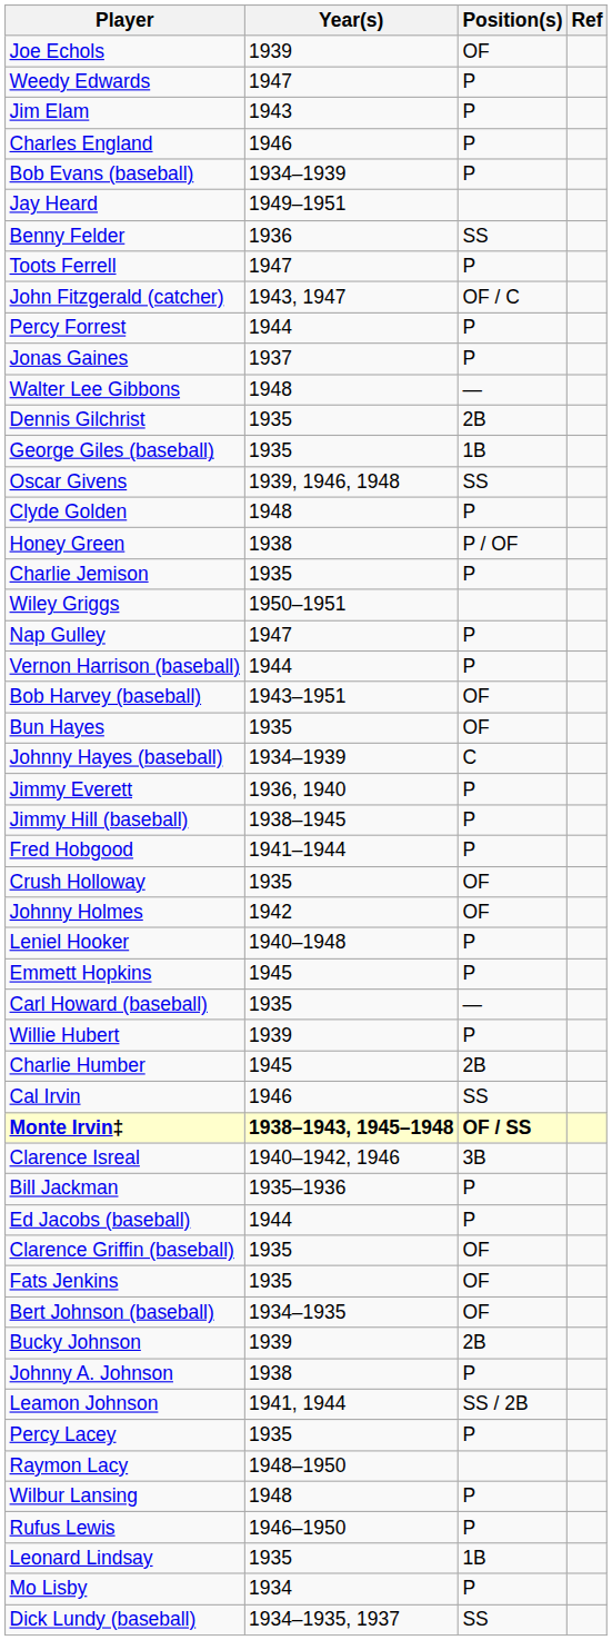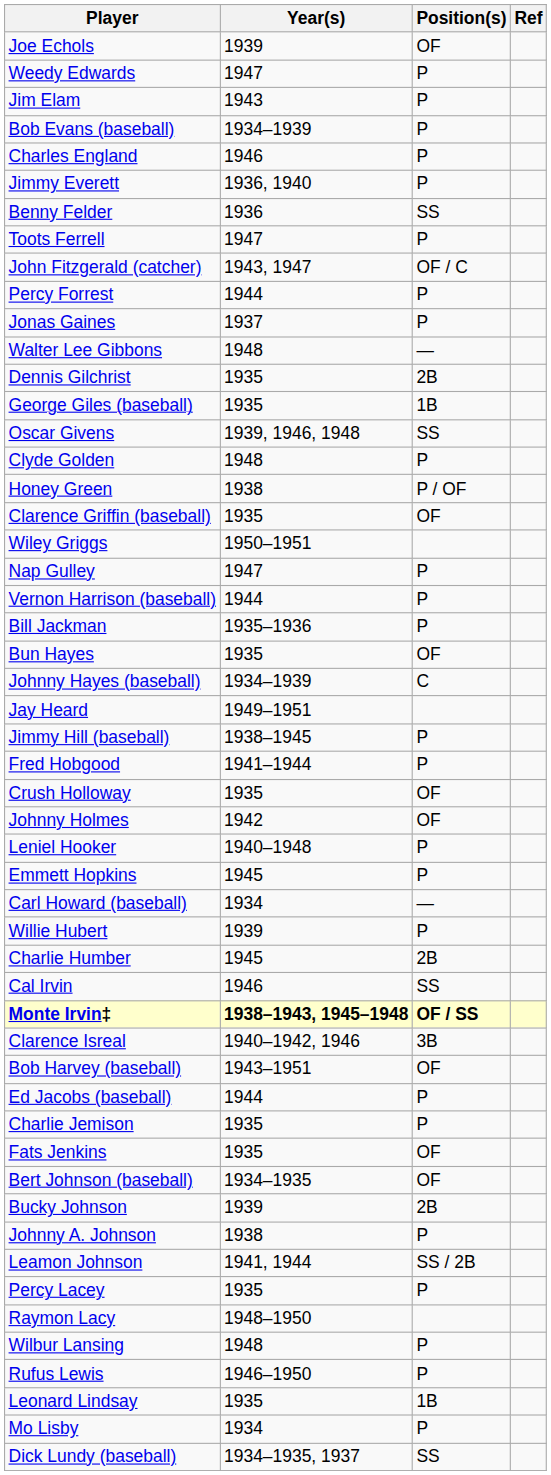 <table class="wikitable">
 <tr>
 <th>Player</th>
 <th>Year(s)</th>
 <th>Position(s)</th>
 <th>Ref</th>
 </tr>
 <tr>
 <td><a href='#'>Joe Echols</a></td>
 <td>1939</td>
 <td>OF</td>
 <td></td>
 </tr>
 <tr>
 <td><a href='#'>Weedy Edwards</a></td>
 <td>1947</td>
 <td>P</td>
 <td></td>
 </tr>
 <tr>
 <td><a href='#'>Jim Elam</a></td>
 <td>1943</td>
 <td>P</td>
 <td></td>
 </tr>
 <tr>
+<td><a href='#'>Bob Evans (baseball)</a></td>
+<td>1934–1939</td>
+<td>P</td>
+<td></td>
+</tr>
+<tr>
 <td><a href='#'>Charles England</a></td>
 <td>1946</td>
 <td>P</td>
 <td></td>
 </tr>
 <tr>
-<td><a href='#'>Bob Evans (baseball)</a></td>
-<td>1934–1939</td>
+<td><a href='#'>Jimmy Everett</a></td>
+<td>1936, 1940</td>
 <td>P</td>
-<td></td>
-</tr>
-<tr>
-<td><a href='#'>Jay Heard</a></td>
-<td>1949–1951</td>
-<td></td>
 <td></td>
 </tr>
 <tr>
 <td><a href='#'>Benny Felder</a></td>
 <td>1936</td>
 <td>SS</td>
 <td></td>
 </tr>
 <tr>
 <td><a href='#'>Toots Ferrell</a></td>
 <td>1947</td>
 <td>P</td>
 <td></td>
 </tr>
 <tr>
 <td><a href='#'>John Fitzgerald (catcher)</a></td>
 <td>1943, 1947</td>
 <td>OF / C</td>
 <td></td>
 </tr>
 <tr>
 <td><a href='#'>Percy Forrest</a></td>
 <td>1944</td>
 <td>P</td>
 <td></td>
 </tr>
 <tr>
 <td><a href='#'>Jonas Gaines</a></td>
 <td>1937</td>
 <td>P</td>
 <td></td>
 </tr>
 <tr>
 <td><a href='#'>Walter Lee Gibbons</a></td>
 <td>1948</td>
 <td>—</td>
 <td></td>
 </tr>
 <tr>
 <td><a href='#'>Dennis Gilchrist</a></td>
 <td>1935</td>
 <td>2B</td>
 <td></td>
 </tr>
 <tr>
 <td><a href='#'>George Giles (baseball)</a></td>
 <td>1935</td>
 <td>1B</td>
 <td></td>
 </tr>
 <tr>
 <td><a href='#'>Oscar Givens</a></td>
 <td>1939, 1946, 1948</td>
 <td>SS</td>
 <td></td>
 </tr>
 <tr>
 <td><a href='#'>Clyde Golden</a></td>
 <td>1948</td>
 <td>P</td>
 <td></td>
 </tr>
 <tr>
 <td><a href='#'>Honey Green</a></td>
 <td>1938</td>
 <td>P / OF</td>
 <td></td>
 </tr>
 <tr>
-<td><a href='#'>Charlie Jemison</a></td>
+<td><a href='#'>Clarence Griffin (baseball)</a></td>
 <td>1935</td>
-<td>P</td>
+<td>OF</td>
 <td></td>
 </tr>
 <tr>
 <td><a href='#'>Wiley Griggs</a></td>
 <td>1950–1951</td>
 <td></td>
 <td></td>
 </tr>
 <tr>
 <td><a href='#'>Nap Gulley</a></td>
 <td>1947</td>
 <td>P</td>
 <td></td>
 </tr>
 <tr>
 <td><a href='#'>Vernon Harrison (baseball)</a></td>
 <td>1944</td>
 <td>P</td>
 <td></td>
 </tr>
 <tr>
-<td><a href='#'>Bob Harvey (baseball)</a></td>
-<td>1943–1951</td>
-<td>OF</td>
+<td><a href='#'>Bill Jackman</a></td>
+<td>1935–1936</td>
+<td>P</td>
 <td></td>
 </tr>
 <tr>
 <td><a href='#'>Bun Hayes</a></td>
 <td>1935</td>
 <td>OF</td>
 <td></td>
 </tr>
 <tr>
 <td><a href='#'>Johnny Hayes (baseball)</a></td>
 <td>1934–1939</td>
 <td>C</td>
 <td></td>
 </tr>
 <tr>
-<td><a href='#'>Jimmy Everett</a></td>
-<td>1936, 1940</td>
-<td>P</td>
+<td><a href='#'>Jay Heard</a></td>
+<td>1949–1951</td>
+<td></td>
 <td></td>
 </tr>
 <tr>
 <td><a href='#'>Jimmy Hill (baseball)</a></td>
 <td>1938–1945</td>
 <td>P</td>
 <td></td>
 </tr>
 <tr>
 <td><a href='#'>Fred Hobgood</a></td>
 <td>1941–1944</td>
 <td>P</td>
 <td></td>
 </tr>
 <tr>
 <td><a href='#'>Crush Holloway</a></td>
 <td>1935</td>
 <td>OF</td>
 <td></td>
 </tr>
 <tr>
 <td><a href='#'>Johnny Holmes</a></td>
 <td>1942</td>
 <td>OF</td>
 <td></td>
 </tr>
 <tr>
 <td><a href='#'>Leniel Hooker</a></td>
 <td>1940–1948</td>
 <td>P</td>
 <td></td>
 </tr>
 <tr>
 <td><a href='#'>Emmett Hopkins</a></td>
 <td>1945</td>
 <td>P</td>
 <td></td>
 </tr>
 <tr>
 <td><a href='#'>Carl Howard (baseball)</a></td>
-<td>1935</td>
+<td>1934</td>
 <td>—</td>
 <td></td>
 </tr>
 <tr>
 <td><a href='#'>Willie Hubert</a></td>
 <td>1939</td>
 <td>P</td>
 <td></td>
 </tr>
 <tr>
 <td><a href='#'>Charlie Humber</a></td>
 <td>1945</td>
 <td>2B</td>
 <td></td>
 </tr>
 <tr>
 <td><a href='#'>Cal Irvin</a></td>
 <td>1946</td>
 <td>SS</td>
 <td></td>
 </tr>
 <tr style="background:#FFFFCC;">
 <td><strong><a href='#'>Monte Irvin</a>‡</strong></td>
 <td><strong>1938–1943, 1945–1948</strong></td>
 <td><strong>OF / SS</strong></td>
 <td><strong></strong></td>
 </tr>
 <tr>
 <td><a href='#'>Clarence Isreal</a></td>
 <td>1940–1942, 1946</td>
 <td>3B</td>
 <td></td>
 </tr>
 <tr>
-<td><a href='#'>Bill Jackman</a></td>
-<td>1935–1936</td>
-<td>P</td>
+<td><a href='#'>Bob Harvey (baseball)</a></td>
+<td>1943–1951</td>
+<td>OF</td>
 <td></td>
 </tr>
 <tr>
 <td><a href='#'>Ed Jacobs (baseball)</a></td>
 <td>1944</td>
 <td>P</td>
 <td></td>
 </tr>
 <tr>
-<td><a href='#'>Clarence Griffin (baseball)</a></td>
+<td><a href='#'>Charlie Jemison</a></td>
 <td>1935</td>
-<td>OF</td>
+<td>P</td>
 <td></td>
 </tr>
 <tr>
 <td><a href='#'>Fats Jenkins</a></td>
 <td>1935</td>
 <td>OF</td>
 <td></td>
 </tr>
 <tr>
 <td><a href='#'>Bert Johnson (baseball)</a></td>
 <td>1934–1935</td>
 <td>OF</td>
 <td></td>
 </tr>
 <tr>
 <td><a href='#'>Bucky Johnson</a></td>
 <td>1939</td>
 <td>2B</td>
 <td></td>
 </tr>
 <tr>
 <td><a href='#'>Johnny A. Johnson</a></td>
 <td>1938</td>
 <td>P</td>
 <td></td>
 </tr>
 <tr>
 <td><a href='#'>Leamon Johnson</a></td>
 <td>1941, 1944</td>
 <td>SS / 2B</td>
 <td></td>
 </tr>
 <tr>
 <td><a href='#'>Percy Lacey</a></td>
 <td>1935</td>
 <td>P</td>
 <td></td>
 </tr>
 <tr>
 <td><a href='#'>Raymon Lacy</a></td>
 <td>1948–1950</td>
 <td></td>
 <td></td>
 </tr>
 <tr>
 <td><a href='#'>Wilbur Lansing</a></td>
 <td>1948</td>
 <td>P</td>
 <td></td>
 </tr>
 <tr>
 <td><a href='#'>Rufus Lewis</a></td>
 <td>1946–1950</td>
 <td>P</td>
 <td></td>
 </tr>
 <tr>
 <td><a href='#'>Leonard Lindsay</a></td>
 <td>1935</td>
 <td>1B</td>
 <td></td>
 </tr>
 <tr>
 <td><a href='#'>Mo Lisby</a></td>
 <td>1934</td>
 <td>P</td>
 <td></td>
 </tr>
 <tr>
 <td><a href='#'>Dick Lundy (baseball)</a></td>
 <td>1934–1935, 1937</td>
 <td>SS</td>
 <td></td>
 </tr>
 </table>
